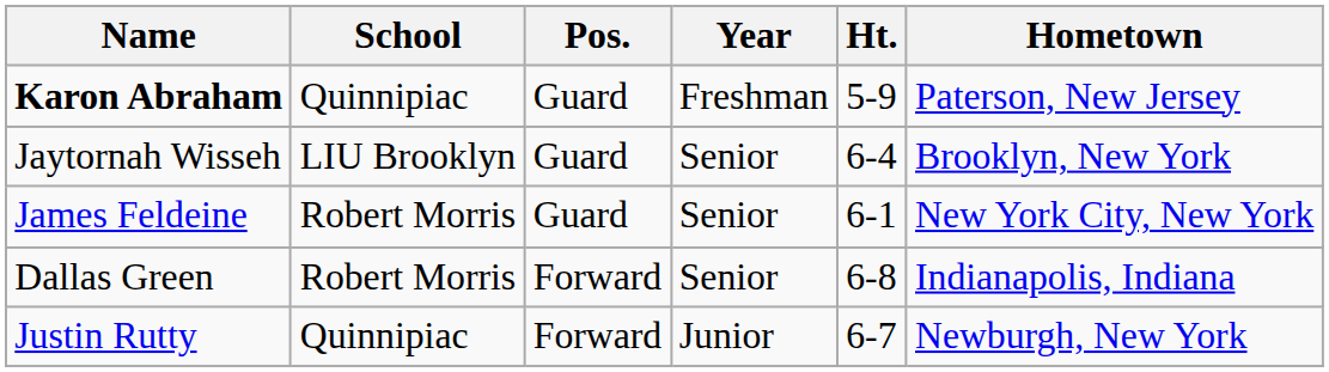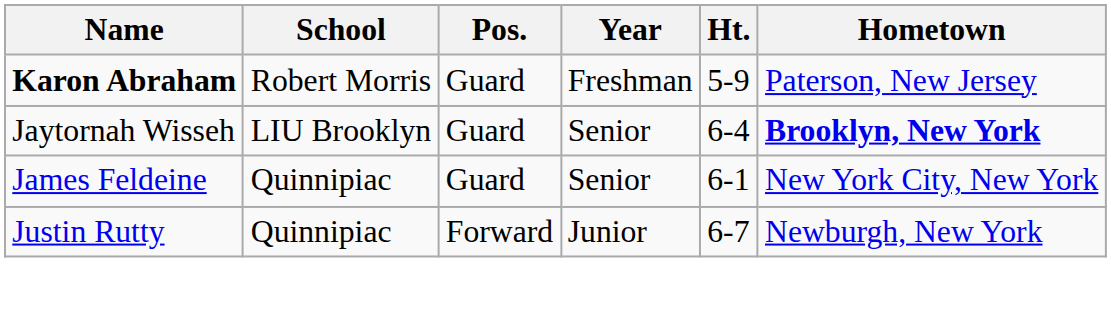 <table class="wikitable">
 <tr>
 <th>Name</th>
 <th>School</th>
 <th>Pos.</th>
 <th>Year</th>
 <th>Ht.</th>
 <th>Hometown</th>
 </tr>
 <tr>
 <td><strong>Karon Abraham</strong></td>
-<td>Quinnipiac</td>
+<td>Robert Morris</td>
 <td>Guard</td>
 <td>Freshman</td>
 <td>5-9</td>
 <td><a href='#'>Paterson, New Jersey</a></td>
 </tr>
 <tr>
 <td>Jaytornah Wisseh</td>
 <td>LIU Brooklyn</td>
 <td>Guard</td>
 <td>Senior</td>
 <td>6-4</td>
-<td><a href='#'>Brooklyn, New York</a></td>
+<td><strong><a href='#'>Brooklyn, New York</a></strong></td>
 </tr>
 <tr>
 <td><a href='#'>James Feldeine</a></td>
-<td>Robert Morris</td>
+<td>Quinnipiac</td>
 <td>Guard</td>
 <td>Senior</td>
 <td>6-1</td>
 <td><a href='#'>New York City, New York</a></td>
-</tr>
-<tr>
-<td>Dallas Green</td>
-<td>Robert Morris</td>
-<td>Forward</td>
-<td>Senior</td>
-<td>6-8</td>
-<td><a href='#'>Indianapolis, Indiana</a></td>
 </tr>
 <tr>
 <td><a href='#'>Justin Rutty</a></td>
 <td>Quinnipiac</td>
 <td>Forward</td>
 <td>Junior</td>
 <td>6-7</td>
 <td><a href='#'>Newburgh, New York</a></td>
 </tr>
 </table>
